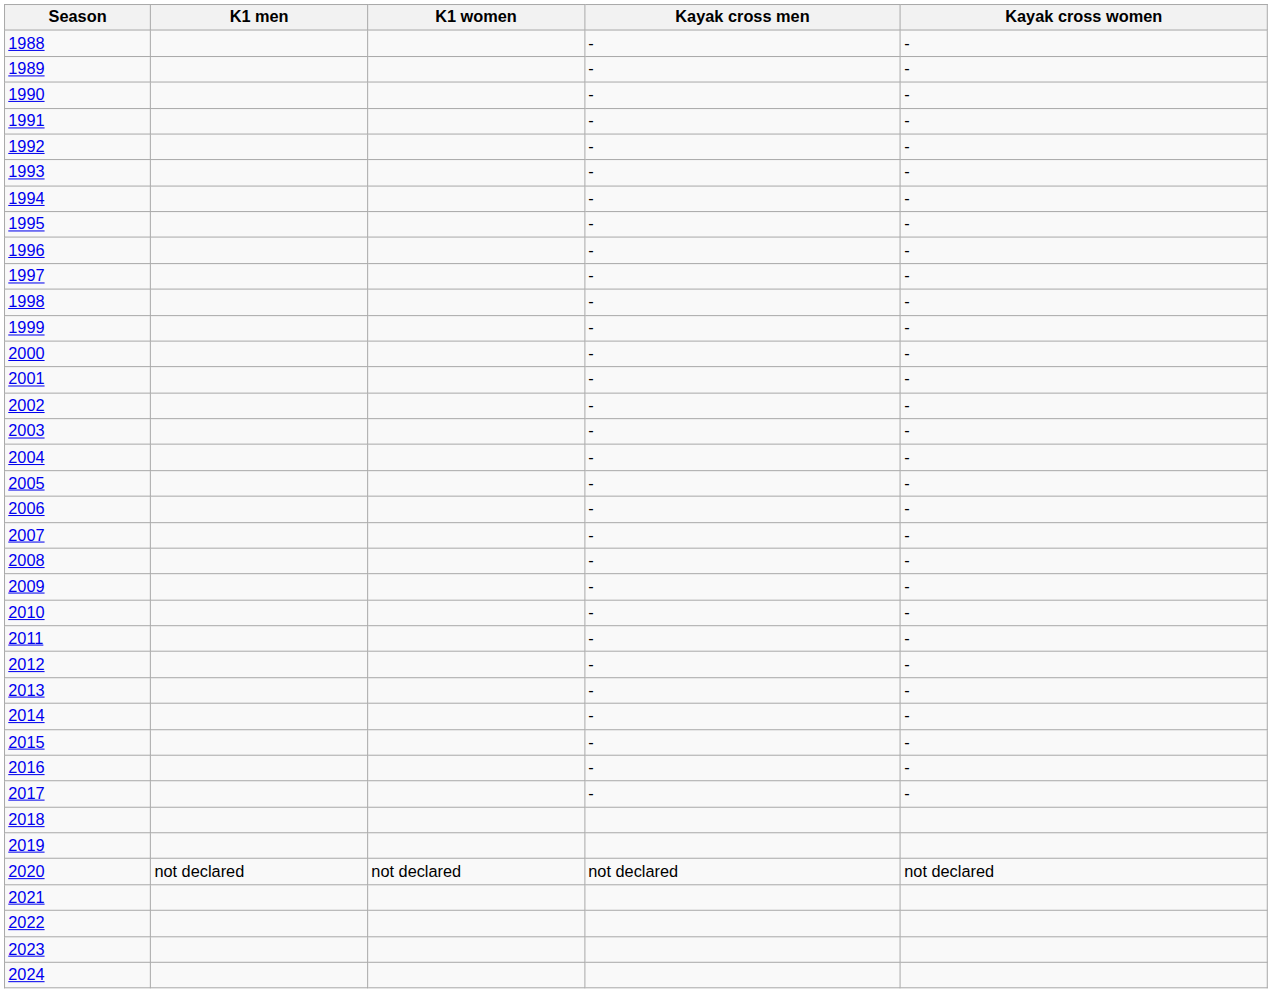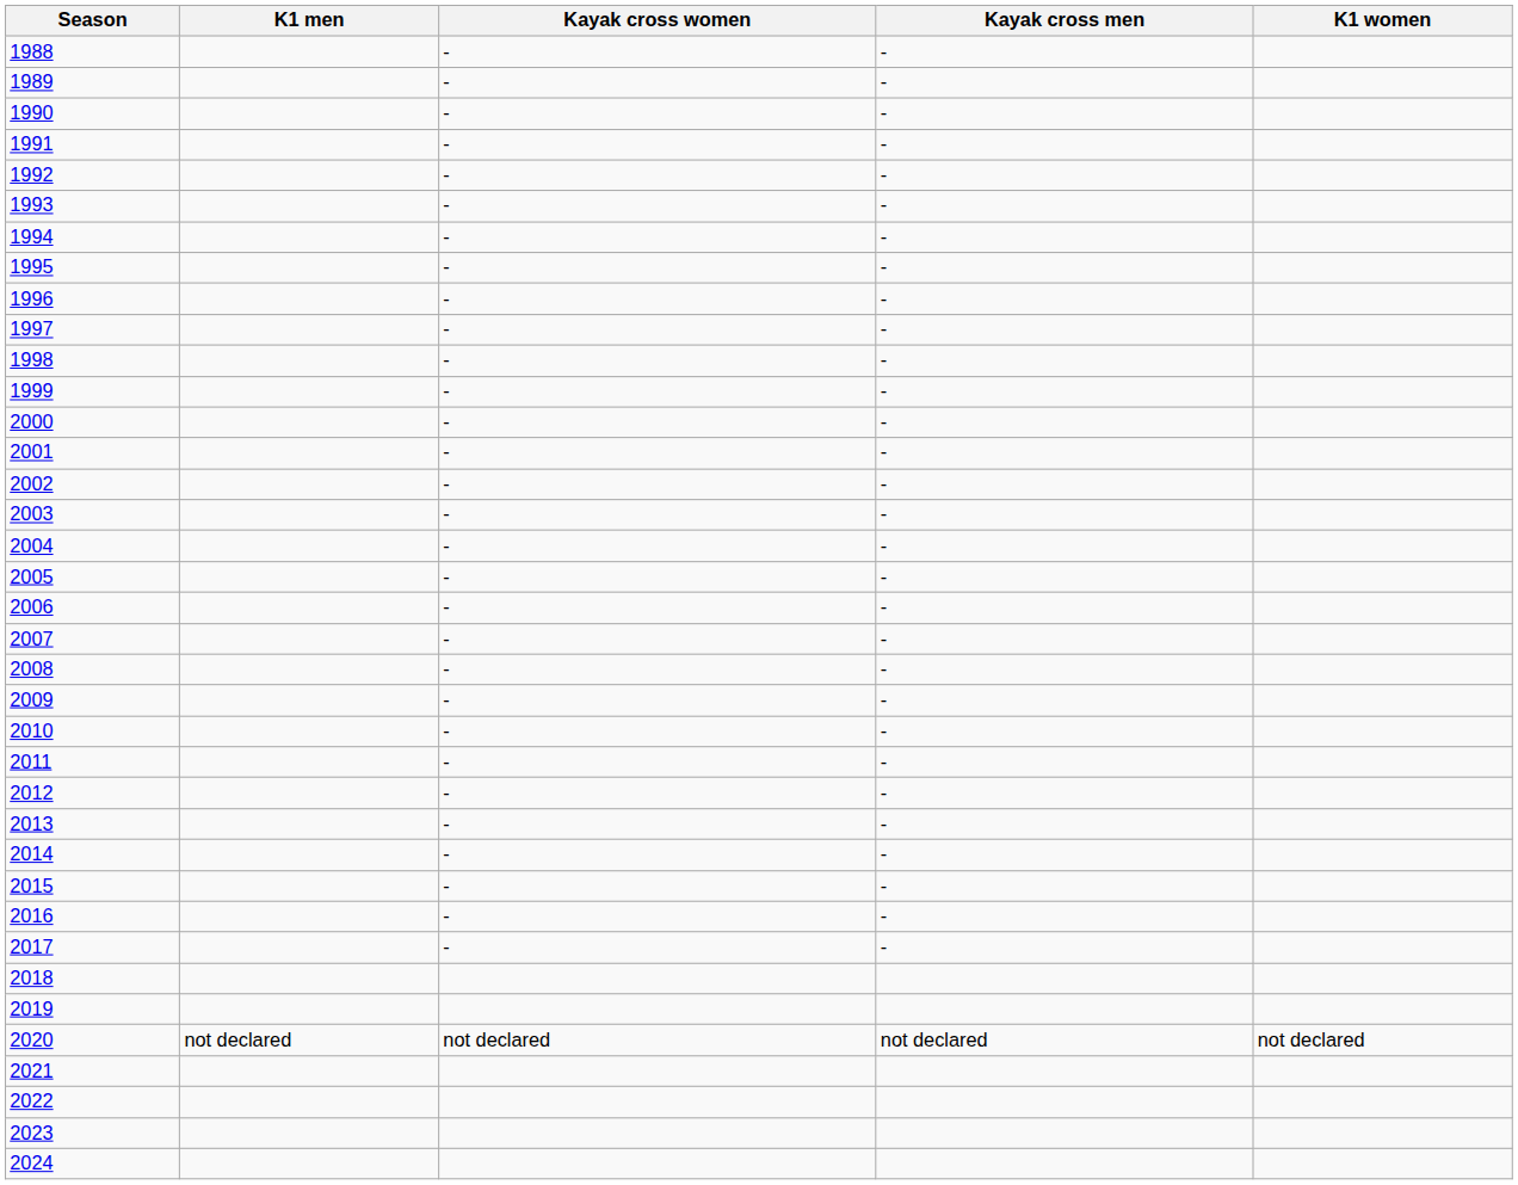 <table class="wikitable sortable" width=98%>
 <tr>
 <th>Season</th>
 <th>K1 men</th>
+<th>Kayak cross women</th>
+<th>Kayak cross men</th>
 <th>K1 women</th>
-<th>Kayak cross men</th>
-<th>Kayak cross women</th>
 </tr>
 <tr>
 <td><a href='#'>1988</a></td>
 <td></td>
-<td></td>
 <td>-</td>
 <td>-</td>
+<td></td>
 </tr>
 <tr>
 <td><a href='#'>1989</a></td>
 <td></td>
-<td></td>
 <td>-</td>
 <td>-</td>
+<td></td>
 </tr>
 <tr>
 <td><a href='#'>1990</a></td>
 <td></td>
-<td></td>
 <td>-</td>
 <td>-</td>
+<td></td>
 </tr>
 <tr>
 <td><a href='#'>1991</a></td>
 <td></td>
-<td></td>
 <td>-</td>
 <td>-</td>
+<td></td>
 </tr>
 <tr>
 <td><a href='#'>1992</a></td>
 <td></td>
-<td></td>
 <td>-</td>
 <td>-</td>
+<td></td>
 </tr>
 <tr>
 <td><a href='#'>1993</a></td>
 <td></td>
-<td></td>
 <td>-</td>
 <td>-</td>
+<td></td>
 </tr>
 <tr>
 <td><a href='#'>1994</a></td>
 <td></td>
-<td></td>
 <td>-</td>
 <td>-</td>
+<td></td>
 </tr>
 <tr>
 <td><a href='#'>1995</a></td>
 <td></td>
-<td></td>
 <td>-</td>
 <td>-</td>
+<td></td>
 </tr>
 <tr>
 <td><a href='#'>1996</a></td>
 <td></td>
-<td></td>
 <td>-</td>
 <td>-</td>
+<td></td>
 </tr>
 <tr>
 <td><a href='#'>1997</a></td>
 <td></td>
-<td></td>
 <td>-</td>
 <td>-</td>
+<td></td>
 </tr>
 <tr>
 <td><a href='#'>1998</a></td>
 <td></td>
-<td></td>
 <td>-</td>
 <td>-</td>
+<td></td>
 </tr>
 <tr>
 <td><a href='#'>1999</a></td>
 <td></td>
-<td></td>
 <td>-</td>
 <td>-</td>
+<td></td>
 </tr>
 <tr>
 <td><a href='#'>2000</a></td>
 <td></td>
-<td></td>
 <td>-</td>
 <td>-</td>
+<td></td>
 </tr>
 <tr>
 <td><a href='#'>2001</a></td>
 <td></td>
-<td></td>
 <td>-</td>
 <td>-</td>
+<td></td>
 </tr>
 <tr>
 <td><a href='#'>2002</a></td>
 <td></td>
-<td></td>
 <td>-</td>
 <td>-</td>
+<td></td>
 </tr>
 <tr>
 <td><a href='#'>2003</a></td>
 <td></td>
-<td></td>
 <td>-</td>
 <td>-</td>
+<td></td>
 </tr>
 <tr>
 <td><a href='#'>2004</a></td>
 <td></td>
-<td></td>
 <td>-</td>
 <td>-</td>
+<td></td>
 </tr>
 <tr>
 <td><a href='#'>2005</a></td>
 <td></td>
-<td></td>
 <td>-</td>
 <td>-</td>
+<td></td>
 </tr>
 <tr>
 <td><a href='#'>2006</a></td>
 <td></td>
-<td></td>
 <td>-</td>
 <td>-</td>
+<td></td>
 </tr>
 <tr>
 <td><a href='#'>2007</a></td>
 <td></td>
-<td></td>
 <td>-</td>
 <td>-</td>
+<td></td>
 </tr>
 <tr>
 <td><a href='#'>2008</a></td>
 <td></td>
-<td></td>
 <td>-</td>
 <td>-</td>
+<td></td>
 </tr>
 <tr>
 <td><a href='#'>2009</a></td>
 <td></td>
-<td></td>
 <td>-</td>
 <td>-</td>
+<td></td>
 </tr>
 <tr>
 <td><a href='#'>2010</a></td>
 <td></td>
-<td></td>
 <td>-</td>
 <td>-</td>
+<td></td>
 </tr>
 <tr>
 <td><a href='#'>2011</a></td>
 <td></td>
-<td></td>
 <td>-</td>
 <td>-</td>
+<td></td>
 </tr>
 <tr>
 <td><a href='#'>2012</a></td>
 <td></td>
-<td></td>
 <td>-</td>
 <td>-</td>
+<td></td>
 </tr>
 <tr>
 <td><a href='#'>2013</a></td>
 <td></td>
-<td></td>
 <td>-</td>
 <td>-</td>
+<td></td>
 </tr>
 <tr>
 <td><a href='#'>2014</a></td>
 <td></td>
-<td></td>
 <td>-</td>
 <td>-</td>
+<td></td>
 </tr>
 <tr>
 <td><a href='#'>2015</a></td>
 <td></td>
-<td></td>
 <td>-</td>
 <td>-</td>
+<td></td>
 </tr>
 <tr>
 <td><a href='#'>2016</a></td>
 <td></td>
-<td></td>
 <td>-</td>
 <td>-</td>
+<td></td>
 </tr>
 <tr>
 <td><a href='#'>2017</a></td>
 <td></td>
-<td></td>
 <td>-</td>
 <td>-</td>
+<td></td>
 </tr>
 <tr>
 <td><a href='#'>2018</a></td>
 <td></td>
 <td></td>
 <td></td>
 <td></td>
 </tr>
 <tr>
 <td><a href='#'>2019</a></td>
 <td></td>
 <td></td>
 <td></td>
 <td></td>
 </tr>
 <tr>
 <td><a href='#'>2020</a></td>
 <td>not declared</td>
 <td>not declared</td>
 <td>not declared</td>
 <td>not declared</td>
 </tr>
 <tr>
 <td><a href='#'>2021</a></td>
 <td></td>
 <td></td>
 <td></td>
 <td></td>
 </tr>
 <tr>
 <td><a href='#'>2022</a></td>
 <td></td>
 <td></td>
 <td></td>
 <td></td>
 </tr>
 <tr>
 <td><a href='#'>2023</a></td>
 <td></td>
 <td></td>
 <td></td>
 <td></td>
 </tr>
 <tr>
 <td><a href='#'>2024</a></td>
 <td></td>
 <td></td>
 <td></td>
 <td></td>
 </tr>
 </table>
